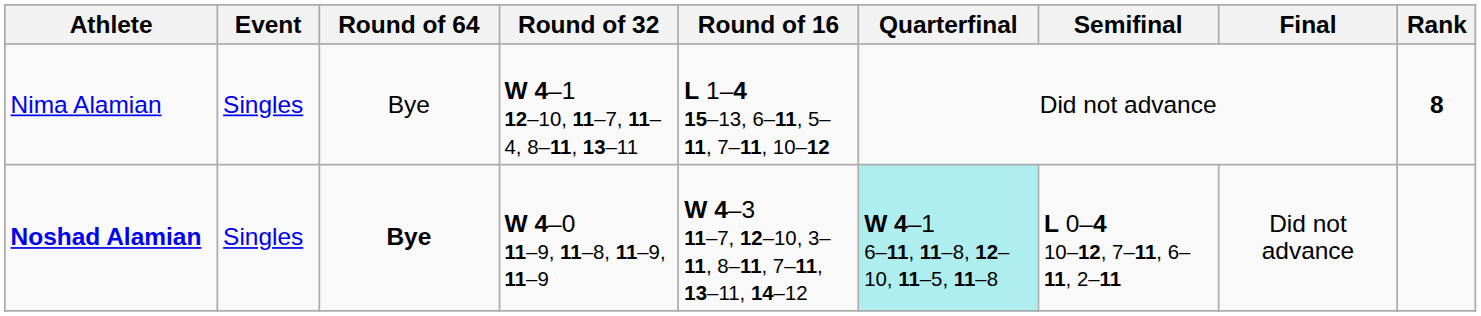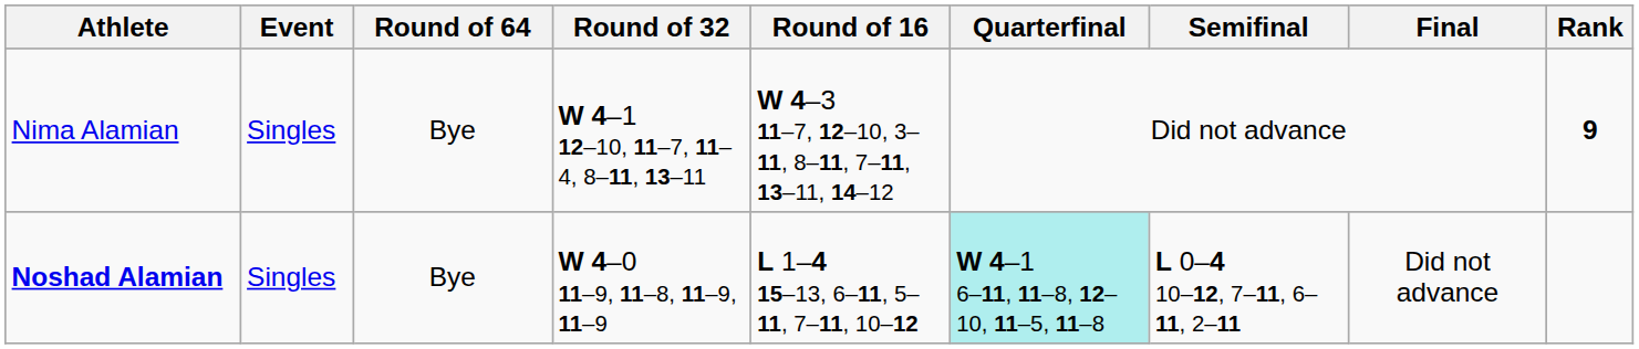 <table class="wikitable" width="98%" style="text-align:left; font-size:90%">
 <tr>
 <th width="13%">Athlete</th>
 <th width="6%">Event</th>
 <th width="11%">Round of 64</th>
 <th width="11%">Round of 32</th>
 <th width="11%">Round of 16</th>
 <th width="11%">Quarterfinal</th>
 <th width="11%">Semifinal</th>
 <th width="11%">Final</th>
 <th width="4%">Rank</th>
 </tr>
 <tr>
 <td><a href='#'>Nima Alamian</a></td>
 <td><a href='#'>Singles</a></td>
 <td align="center">Bye</td>
 <td><br><strong>W</strong> <strong>4</strong>–1<br><small><strong>12</strong>–10, <strong>11</strong>–7, <strong>11</strong>–4, 8–<strong>11</strong>, <strong>13</strong>–11</small></td>
-<td><br><strong>L</strong> 1–<strong>4</strong><br><small><strong>15</strong>–13, 6–<strong>11</strong>, 5–<strong>11</strong>, 7–<strong>11</strong>, 10–<strong>12</strong></small></td>
+<td><br><strong>W</strong> <strong>4</strong>–3<br><small><strong>11</strong>–7, <strong>12</strong>–10, 3–<strong>11</strong>, 8–<strong>11</strong>, 7–<strong>11</strong>, <strong>13</strong>–11, <strong>14</strong>–12</small></td>
 <td colspan=3 align=center>Did not advance</td>
-<td align="center"><strong>8</strong></td>
+<td align="center"><strong>9</strong></td>
 </tr>
 <tr>
 <td><strong><a href='#'>Noshad Alamian</a></strong></td>
 <td><a href='#'>Singles</a></td>
-<td align="center"><strong>Bye</strong></td>
+<td align="center">Bye</td>
 <td><br><strong>W</strong> <strong>4</strong>–0<br><small><strong>11</strong>–9, <strong>11</strong>–8, <strong>11</strong>–9, <strong>11</strong>–9</small></td>
-<td><br><strong>W</strong> <strong>4</strong>–3<br><small><strong>11</strong>–7, <strong>12</strong>–10, 3–<strong>11</strong>, 8–<strong>11</strong>, 7–<strong>11</strong>, <strong>13</strong>–11, <strong>14</strong>–12</small></td>
+<td><br><strong>L</strong> 1–<strong>4</strong><br><small><strong>15</strong>–13, 6–<strong>11</strong>, 5–<strong>11</strong>, 7–<strong>11</strong>, 10–<strong>12</strong></small></td>
 <td style="background: paleturquoise;"><br><strong>W</strong> <strong>4</strong>–1<br><small>6–<strong>11</strong>, <strong>11</strong>–8, <strong>12</strong>–10, <strong>11</strong>–5, <strong>11</strong>–8</small></td>
 <td><br><strong>L</strong> 0–<strong>4</strong><br><small>10–<strong>12</strong>, 7–<strong>11</strong>, 6–<strong>11</strong>, 2–<strong>11</strong></small></td>
 <td align=center>Did not advance</td>
 <td align="center"></td>
 </tr>
 </table>
